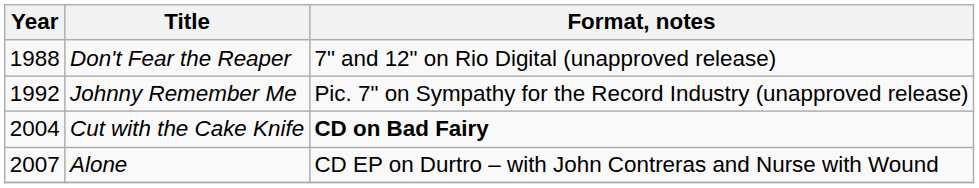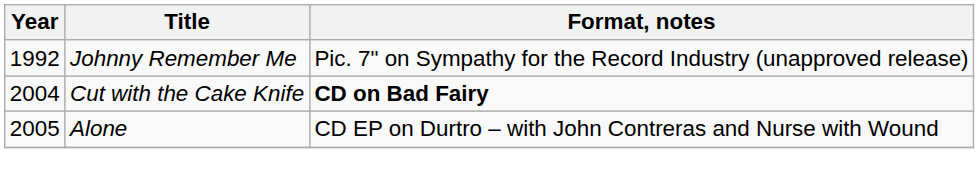 <table class="wikitable">
 <tr>
 <th>Year</th>
 <th>Title</th>
 <th>Format, notes</th>
-</tr>
-<tr>
-<td>1988</td>
-<td><em>Don't Fear the Reaper</em></td>
-<td>7" and 12" on Rio Digital (unapproved release)</td>
 </tr>
 <tr>
 <td>1992</td>
 <td><em>Johnny Remember Me</em></td>
 <td>Pic. 7" on Sympathy for the Record Industry (unapproved release)</td>
 </tr>
 <tr>
 <td>2004</td>
 <td><em>Cut with the Cake Knife</em></td>
 <td><strong>CD on Bad Fairy</strong></td>
 </tr>
 <tr>
-<td>2007</td>
+<td>2005</td>
 <td><em>Alone</em></td>
 <td>CD EP on Durtro – with John Contreras and Nurse with Wound</td>
 </tr>
 <tr>
 </tr>
 </table>
